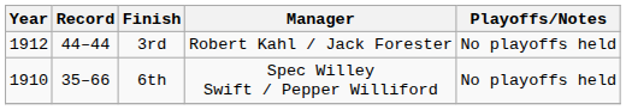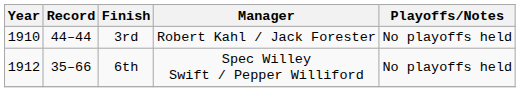 <table class="wikitable" style="text-align:center">
 <tr>
 <th>Year</th>
 <th>Record</th>
 <th>Finish</th>
 <th>Manager</th>
 <th>Playoffs/Notes</th>
 </tr>
 <tr>
-<td>1912</td>
+<td>1910</td>
 <td>44–44</td>
 <td>3rd</td>
 <td>Robert Kahl / Jack Forester</td>
 <td>No playoffs held</td>
 </tr>
 <tr>
-<td>1910</td>
+<td>1912</td>
 <td>35–66</td>
 <td>6th</td>
 <td>Spec Willey <br> Swift / Pepper Williford</td>
 <td>No playoffs held</td>
 </tr>
 <tr>
 </tr>
 </table>
